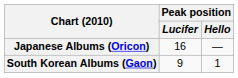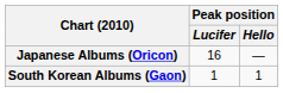 <table class="wikitable sortable plainrowheaders" style="text-align:center">
 <tr>
 <th scope="col" rowspan="2">Chart (2010)</th>
 <th scope="col" colspan="2">Peak position</th>
 </tr>
 <tr>
 <th><em>Lucifer</em></th>
 <th><em>Hello</em></th>
 </tr>
 <tr>
 <th scope="row">Japanese Albums (<a href='#'>Oricon</a>)</th>
 <td>16</td>
 <td>—</td>
 </tr>
 <tr>
 <th scope="row">South Korean Albums (<a href='#'>Gaon</a>)</th>
-<td>9</td>
+<td>1</td>
 <td>1</td>
 </tr>
 </table>
